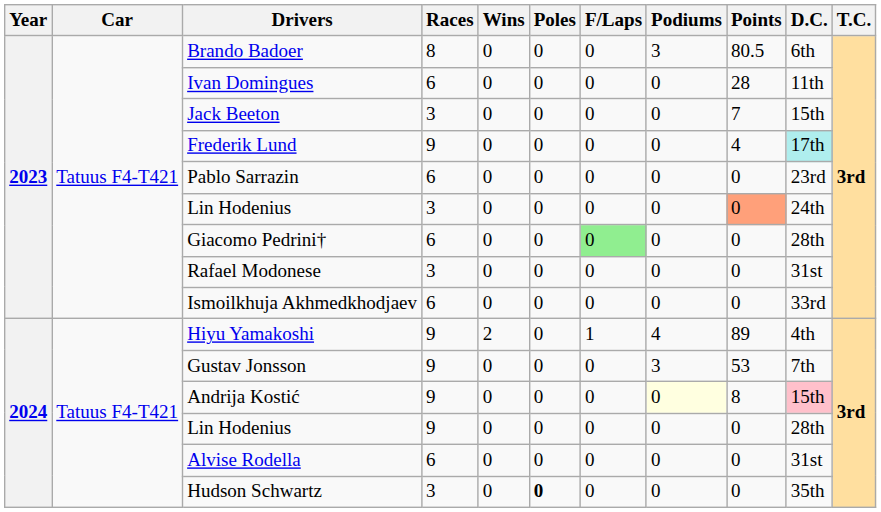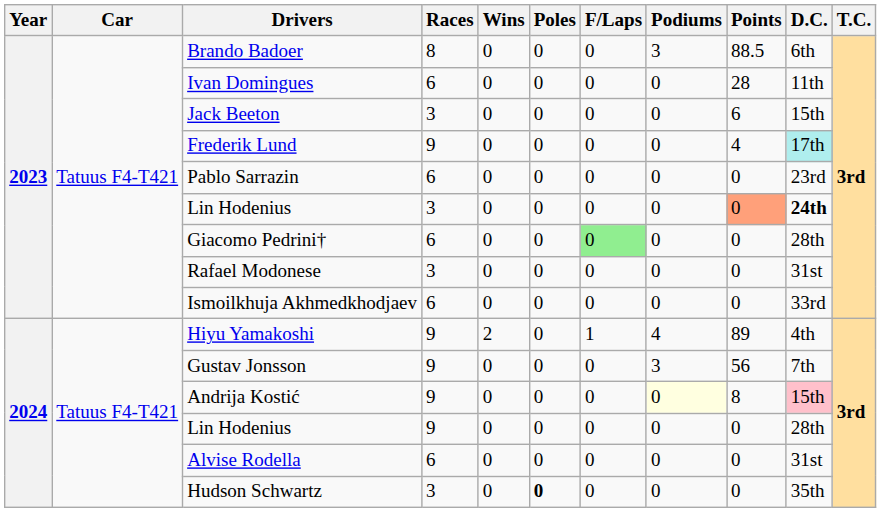 <table class="wikitable" style="font-size:85%">
 <tr>
 <th>Year</th>
 <th>Car</th>
 <th>Drivers</th>
 <th>Races</th>
 <th>Wins</th>
 <th>Poles</th>
 <th>F/Laps</th>
 <th>Podiums</th>
 <th>Points</th>
 <th>D.C.</th>
 <th>T.C.</th>
 </tr>
 <tr>
 <th rowspan="9"><a href='#'>2023</a></th>
 <td rowspan="9"><a href='#'>Tatuus F4-T421</a></td>
 <td> <a href='#'>Brando Badoer</a></td>
 <td>8</td>
 <td>0</td>
 <td>0</td>
 <td>0</td>
 <td>3</td>
-<td>80.5</td>
+<td>88.5</td>
 <td>6th</td>
 <td rowspan="9" style="background:#ffdf9f;"><strong>3rd</strong></td>
 </tr>
 <tr>
 <td> <a href='#'>Ivan Domingues</a></td>
 <td>6</td>
 <td>0</td>
 <td>0</td>
 <td>0</td>
 <td>0</td>
 <td>28</td>
 <td>11th</td>
 </tr>
 <tr>
 <td> <a href='#'>Jack Beeton</a></td>
 <td>3</td>
 <td>0</td>
 <td>0</td>
 <td>0</td>
 <td>0</td>
-<td>7</td>
+<td>6</td>
 <td>15th</td>
 </tr>
 <tr>
 <td> <a href='#'>Frederik Lund</a></td>
 <td>9</td>
 <td>0</td>
 <td>0</td>
 <td>0</td>
 <td>0</td>
 <td>4</td>
 <td style="background: paleturquoise;">17th</td>
 </tr>
 <tr>
 <td> Pablo Sarrazin</td>
 <td>6</td>
 <td>0</td>
 <td>0</td>
 <td>0</td>
 <td>0</td>
 <td>0</td>
 <td>23rd</td>
 </tr>
 <tr>
 <td> Lin Hodenius</td>
 <td>3</td>
 <td>0</td>
 <td>0</td>
 <td>0</td>
 <td>0</td>
 <td style="background: lightsalmon;">0</td>
-<td>24th</td>
+<td><strong>24th</strong></td>
 </tr>
 <tr>
 <td> Giacomo Pedrini†</td>
 <td>6</td>
 <td>0</td>
 <td>0</td>
 <td style="background: lightgreen;">0</td>
 <td>0</td>
 <td>0</td>
 <td>28th</td>
 </tr>
 <tr>
 <td> Rafael Modonese</td>
 <td>3</td>
 <td>0</td>
 <td>0</td>
 <td>0</td>
 <td>0</td>
 <td>0</td>
 <td>31st</td>
 </tr>
 <tr>
 <td> Ismoilkhuja Akhmedkhodjaev</td>
 <td>6</td>
 <td>0</td>
 <td>0</td>
 <td>0</td>
 <td>0</td>
 <td>0</td>
 <td>33rd</td>
 </tr>
 <tr>
 <th rowspan="6"><a href='#'>2024</a></th>
 <td rowspan="6"><a href='#'>Tatuus F4-T421</a></td>
 <td><a href='#'>Hiyu Yamakoshi</a></td>
 <td>9</td>
 <td>2</td>
 <td>0</td>
 <td>1</td>
 <td>4</td>
 <td>89</td>
 <td>4th</td>
 <td rowspan="6" style="background:#ffdf9f;"><strong>3rd</strong></td>
 </tr>
 <tr>
 <td> Gustav Jonsson</td>
 <td>9</td>
 <td>0</td>
 <td>0</td>
 <td>0</td>
 <td>3</td>
-<td>53</td>
+<td>56</td>
 <td>7th</td>
 </tr>
 <tr>
 <td> Andrija Kostić</td>
 <td>9</td>
 <td>0</td>
 <td>0</td>
 <td>0</td>
 <td style="background: lightyellow;">0</td>
 <td>8</td>
 <td style="background: pink;">15th</td>
 </tr>
 <tr>
 <td> Lin Hodenius</td>
 <td>9</td>
 <td>0</td>
 <td>0</td>
 <td>0</td>
 <td>0</td>
 <td>0</td>
 <td>28th</td>
 </tr>
 <tr>
 <td> <a href='#'>Alvise Rodella</a></td>
 <td>6</td>
 <td>0</td>
 <td>0</td>
 <td>0</td>
 <td>0</td>
 <td>0</td>
 <td>31st</td>
 </tr>
 <tr>
 <td> Hudson Schwartz</td>
 <td>3</td>
 <td>0</td>
 <td><strong>0</strong></td>
 <td>0</td>
 <td>0</td>
 <td>0</td>
 <td>35th</td>
 </tr>
 </table>
